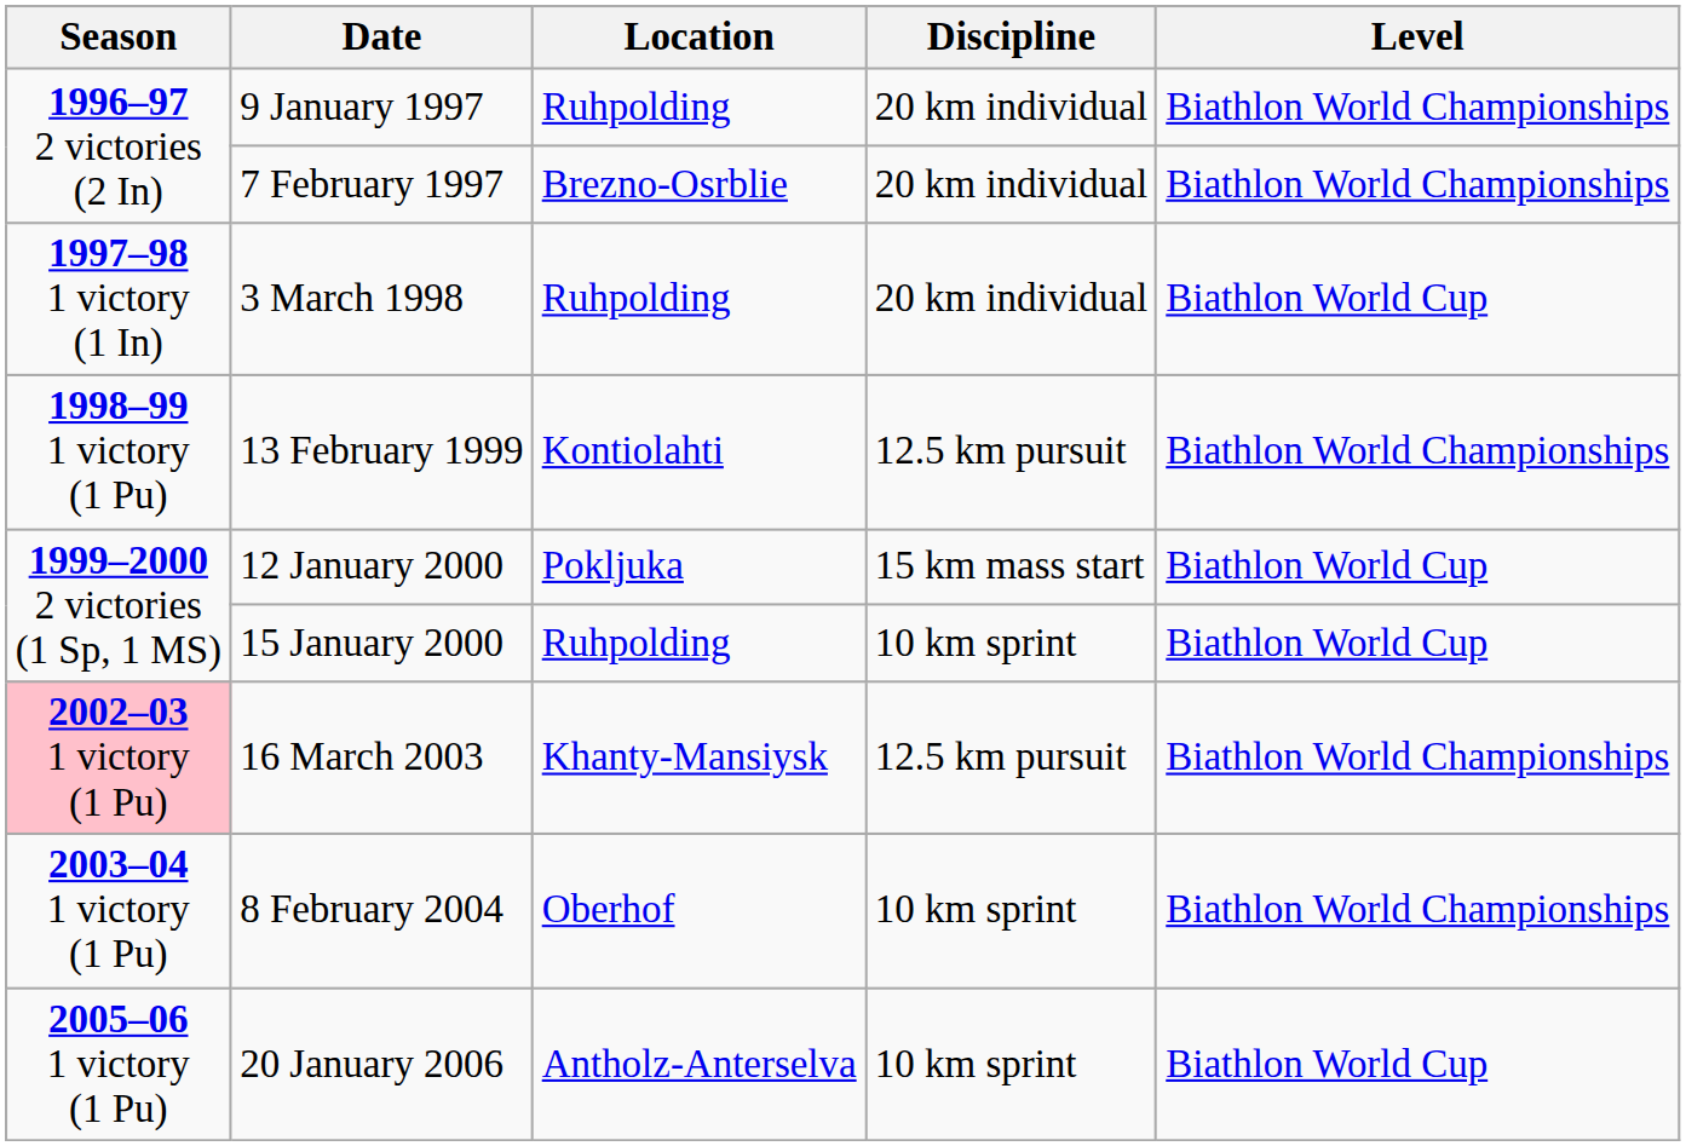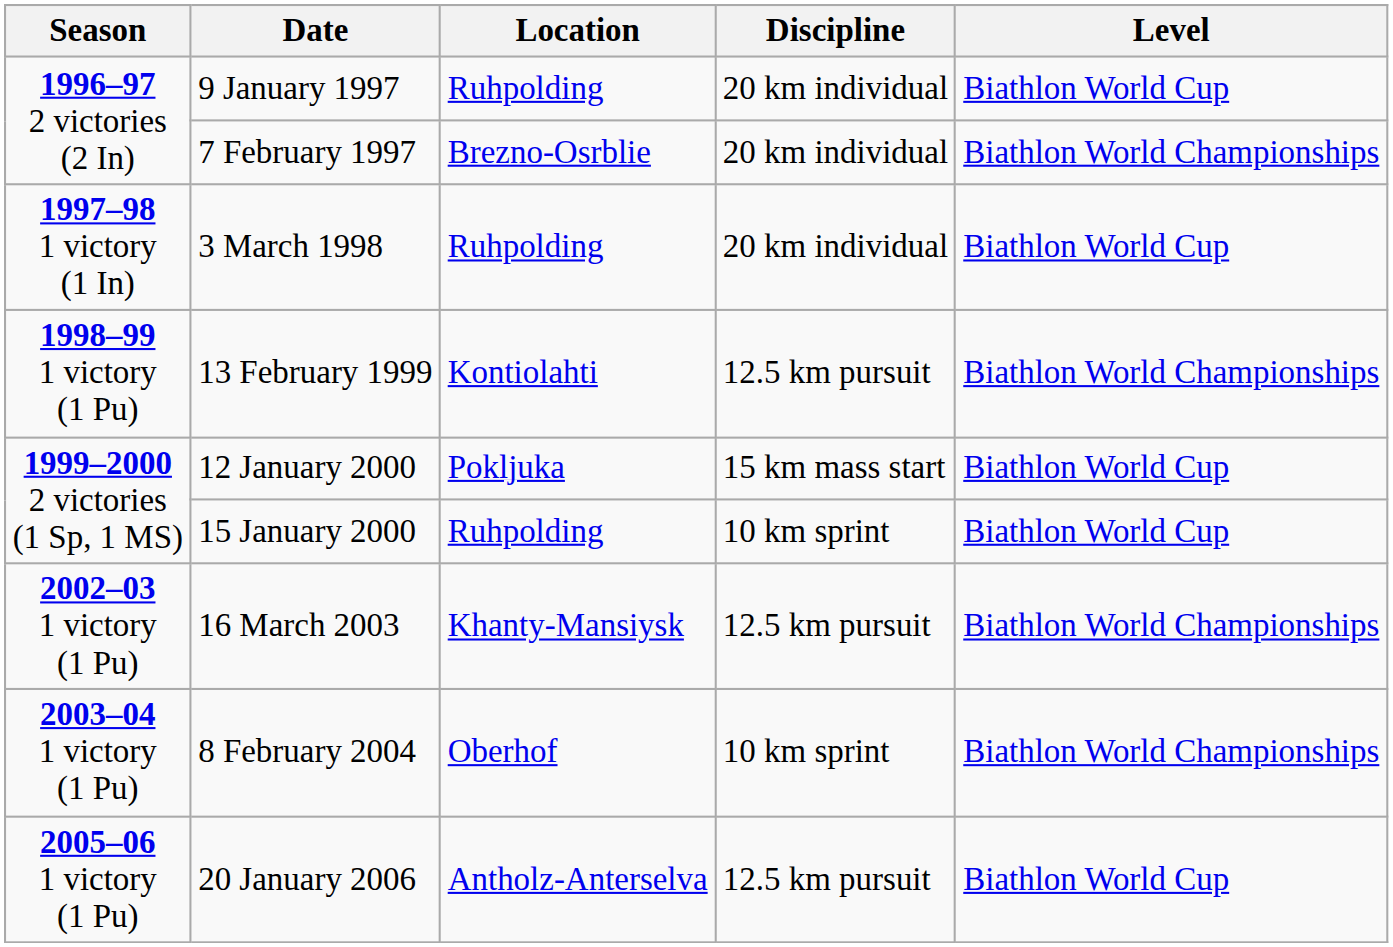 <table class="wikitable">
 <tr>
 <th>Season</th>
 <th>Date</th>
 <th>Location</th>
 <th>Discipline</th>
 <th>Level</th>
 </tr>
 <tr>
 <td rowspan="2" style="text-align:center;"><strong><a href='#'>1996–97</a></strong> <br> 2 victories <br> (2 In)</td>
 <td>9 January 1997</td>
 <td> <a href='#'>Ruhpolding</a></td>
 <td>20 km individual</td>
-<td><a href='#'>Biathlon World Championships</a></td>
+<td><a href='#'>Biathlon World Cup</a></td>
 </tr>
 <tr>
 <td>7 February 1997</td>
 <td> <a href='#'>Brezno-Osrblie</a></td>
 <td>20 km individual</td>
 <td><a href='#'>Biathlon World Championships</a></td>
 </tr>
 <tr>
 <td rowspan="1" style="text-align:center;"><strong><a href='#'>1997–98</a></strong> <br> 1 victory <br> (1 In)</td>
 <td>3 March 1998</td>
 <td> <a href='#'>Ruhpolding</a></td>
 <td>20 km individual</td>
 <td><a href='#'>Biathlon World Cup</a></td>
 </tr>
 <tr>
 <td rowspan="1" style="text-align:center;"><strong><a href='#'>1998–99</a></strong> <br> 1 victory <br> (1 Pu)</td>
 <td>13 February 1999</td>
 <td> <a href='#'>Kontiolahti</a></td>
 <td>12.5 km pursuit</td>
 <td><a href='#'>Biathlon World Championships</a></td>
 </tr>
 <tr>
 <td rowspan="2" style="text-align:center;"><strong><a href='#'>1999–2000</a></strong> <br> 2 victories <br> (1 Sp, 1 MS)</td>
 <td>12 January 2000</td>
 <td> <a href='#'>Pokljuka</a></td>
 <td>15 km mass start</td>
 <td><a href='#'>Biathlon World Cup</a></td>
 </tr>
 <tr>
 <td>15 January 2000</td>
 <td> <a href='#'>Ruhpolding</a></td>
 <td>10 km sprint</td>
 <td><a href='#'>Biathlon World Cup</a></td>
 </tr>
 <tr>
-<td rowspan="1" style="background: pink; text-align:center;"><strong><a href='#'>2002–03</a></strong> <br> 1 victory <br> (1 Pu)</td>
+<td rowspan="1" style="text-align:center;"><strong><a href='#'>2002–03</a></strong> <br> 1 victory <br> (1 Pu)</td>
 <td>16 March 2003</td>
 <td> <a href='#'>Khanty-Mansiysk</a></td>
 <td>12.5 km pursuit</td>
 <td><a href='#'>Biathlon World Championships</a></td>
 </tr>
 <tr>
 <td rowspan="1" style="text-align:center;"><strong><a href='#'>2003–04</a></strong> <br> 1 victory <br> (1 Pu)</td>
 <td>8 February 2004</td>
 <td> <a href='#'>Oberhof</a></td>
 <td>10 km sprint</td>
 <td><a href='#'>Biathlon World Championships</a></td>
 </tr>
 <tr>
 <td rowspan="1" style="text-align:center;"><strong><a href='#'>2005–06</a></strong> <br> 1 victory <br> (1 Pu)</td>
 <td>20 January 2006</td>
 <td> <a href='#'>Antholz-Anterselva</a></td>
-<td>10 km sprint</td>
+<td>12.5 km pursuit</td>
 <td><a href='#'>Biathlon World Cup</a></td>
 </tr>
 </table>
